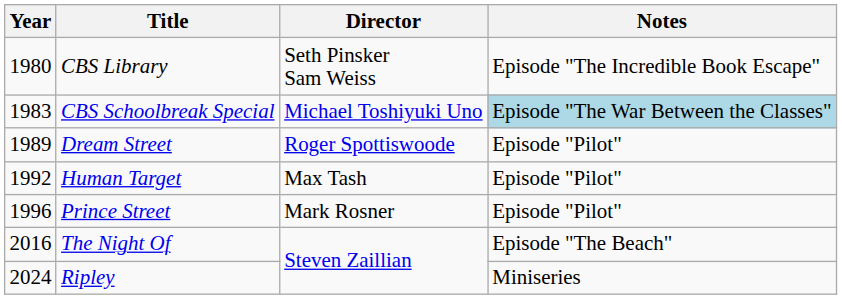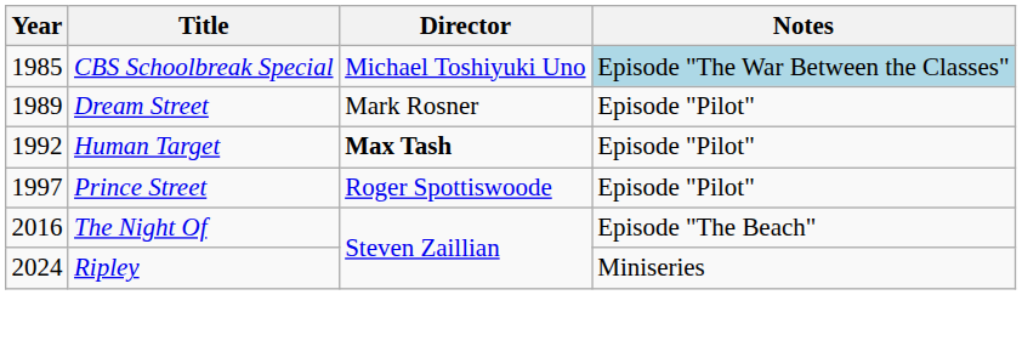 <table class="wikitable">
 <tr>
 <th>Year</th>
 <th>Title</th>
 <th>Director</th>
 <th>Notes</th>
 </tr>
 <tr>
-<td>1980</td>
-<td><em>CBS Library</em></td>
-<td>Seth Pinsker<br>Sam Weiss</td>
-<td>Episode "The Incredible Book Escape"</td>
-</tr>
-<tr>
-<td>1983</td>
+<td>1985</td>
 <td><em><a href='#'>CBS Schoolbreak Special</a></em></td>
 <td><a href='#'>Michael Toshiyuki Uno</a></td>
 <td style="background: lightblue;">Episode "The War Between the Classes"</td>
 </tr>
 <tr>
 <td>1989</td>
 <td><em><a href='#'>Dream Street</a></em></td>
-<td><a href='#'>Roger Spottiswoode</a></td>
+<td>Mark Rosner</td>
 <td>Episode "Pilot"</td>
 </tr>
 <tr>
 <td>1992</td>
 <td><em><a href='#'>Human Target</a></em></td>
-<td>Max Tash</td>
+<td><strong>Max Tash</strong></td>
 <td>Episode "Pilot"</td>
 </tr>
 <tr>
-<td>1996</td>
+<td>1997</td>
 <td><em><a href='#'>Prince Street</a></em></td>
-<td>Mark Rosner</td>
+<td><a href='#'>Roger Spottiswoode</a></td>
 <td>Episode "Pilot"</td>
 </tr>
 <tr>
 <td>2016</td>
 <td><em><a href='#'>The Night Of</a></em></td>
 <td rowspan=2><a href='#'>Steven Zaillian</a></td>
 <td>Episode "The Beach"</td>
 </tr>
 <tr>
 <td>2024</td>
 <td><em><a href='#'>Ripley</a></em></td>
 <td>Miniseries</td>
 </tr>
 </table>
